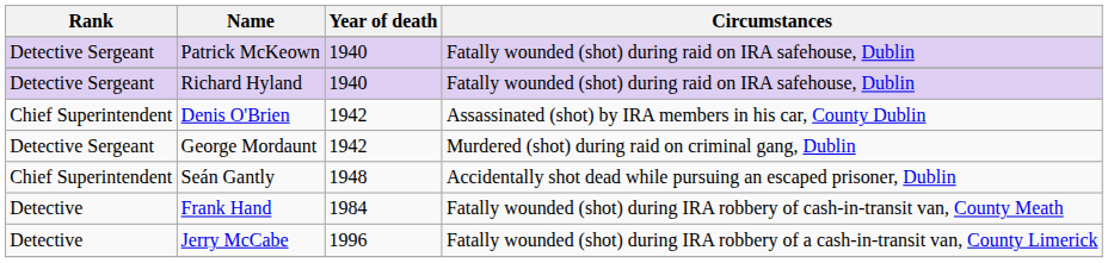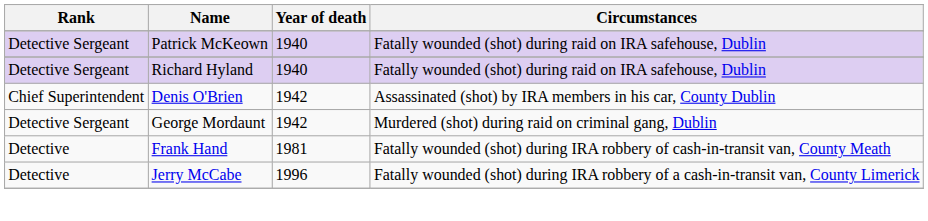 <table class="wikitable " style="font-size:95%;">
 <tr>
 <th><strong>Rank</strong></th>
 <th><strong>Name</strong></th>
 <th><strong>Year of death</strong></th>
 <th><strong>Circumstances</strong></th>
 </tr>
 <tr>
 </tr>
 <tr style="background:#ddcef2;">
 <td>Detective Sergeant</td>
 <td>Patrick McKeown</td>
 <td>1940</td>
 <td>Fatally wounded (shot) during raid on IRA safehouse, <a href='#'>Dublin</a></td>
 </tr>
 <tr>
 </tr>
 <tr style="background:#ddcef2;">
 <td>Detective Sergeant</td>
 <td>Richard Hyland</td>
 <td>1940</td>
 <td>Fatally wounded (shot) during raid on IRA safehouse, <a href='#'>Dublin</a></td>
 </tr>
 <tr>
 <td>Chief Superintendent</td>
 <td><a href='#'>Denis O'Brien</a></td>
 <td>1942</td>
 <td>Assassinated (shot) by IRA members in his car, <a href='#'>County Dublin</a></td>
 </tr>
 <tr>
 <td>Detective Sergeant</td>
 <td>George Mordaunt</td>
 <td>1942</td>
 <td>Murdered (shot) during raid on criminal gang, <a href='#'>Dublin</a></td>
 </tr>
 <tr>
-<td>Chief Superintendent</td>
-<td>Seán Gantly</td>
-<td>1948</td>
-<td>Accidentally shot dead while pursuing an escaped prisoner, <a href='#'>Dublin</a></td>
-</tr>
-<tr>
 <td>Detective</td>
 <td><a href='#'>Frank Hand</a></td>
-<td>1984</td>
+<td>1981</td>
 <td>Fatally wounded (shot) during IRA robbery of cash-in-transit van, <a href='#'>County Meath</a></td>
 </tr>
 <tr>
 <td>Detective</td>
 <td><a href='#'>Jerry McCabe</a></td>
 <td>1996</td>
 <td>Fatally wounded (shot) during IRA robbery of a cash-in-transit van, <a href='#'>County Limerick</a></td>
 </tr>
 <tr>
 </tr>
 </table>
